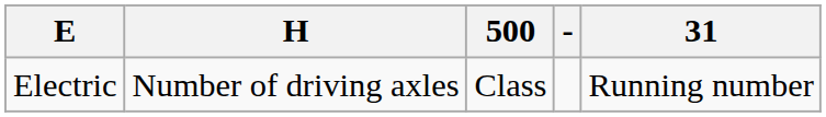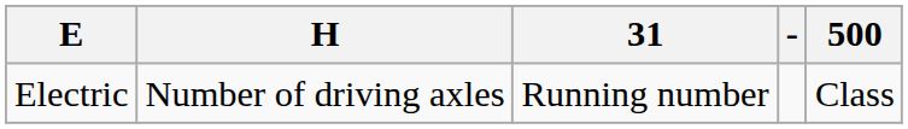 <table class="wikitable">
 <tr>
 <th>E</th>
 <th>H</th>
+<th>31</th>
+<th>-</th>
 <th>500</th>
-<th>-</th>
-<th>31</th>
 </tr>
 <tr>
 <td>Electric</td>
 <td>Number of driving axles</td>
+<td>Running number</td>
+<td> </td>
 <td>Class</td>
-<td> </td>
-<td>Running number</td>
 </tr>
 </table>
